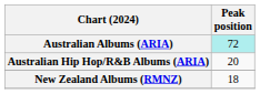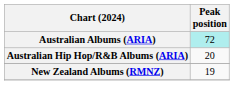 <table class="wikitable sortable plainrowheaders" style="text-align:center">
 <tr>
 <th scope="col">Chart (2024)</th>
 <th scope="col">Peak<br>position</th>
 </tr>
 <tr>
 <th scope="row">Australian Albums (<a href='#'>ARIA</a>)</th>
 <td style="background: paleturquoise;">72</td>
 </tr>
 <tr>
 <th scope="row">Australian Hip Hop/R&B Albums (<a href='#'>ARIA</a>)</th>
 <td>20</td>
 </tr>
 <tr>
 </tr>
 <tr>
 </tr>
 <tr>
 </tr>
 <tr>
 </tr>
 <tr>
 <th scope="row">New Zealand Albums (<a href='#'>RMNZ</a>)</th>
-<td>18</td>
+<td>19</td>
 </tr>
 <tr>
 </tr>
 <tr>
 </tr>
 <tr>
 </tr>
 <tr>
 </tr>
 <tr>
 </tr>
 <tr>
 </tr>
 </table>
